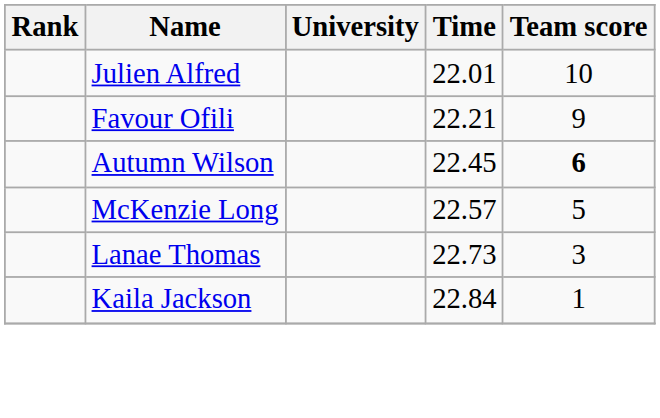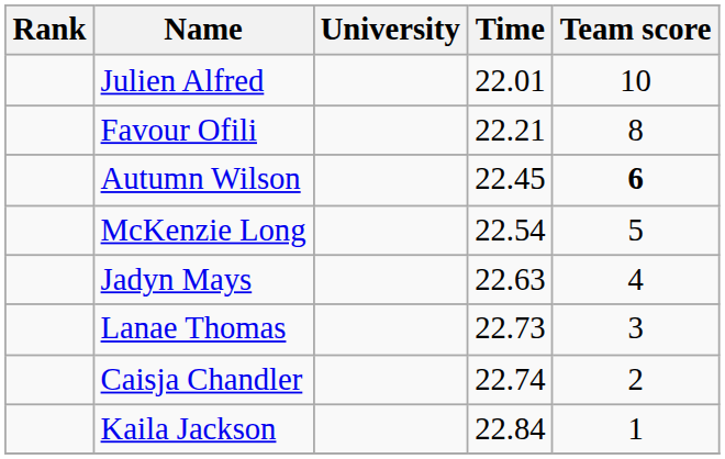 <table class="wikitable sortable" style="text-align:center">
 <tr>
 <th>Rank</th>
 <th>Name</th>
 <th>University</th>
 <th>Time</th>
 <th>Team score</th>
 </tr>
 <tr>
 <td></td>
 <td align=left> <a href='#'>Julien Alfred</a></td>
 <td></td>
 <td>22.01</td>
 <td>10</td>
 </tr>
 <tr>
 <td></td>
 <td align=left> <a href='#'>Favour Ofili</a></td>
 <td></td>
 <td>22.21</td>
-<td>9</td>
+<td>8</td>
 </tr>
 <tr>
 <td></td>
 <td align=left> <a href='#'>Autumn Wilson</a></td>
 <td></td>
 <td>22.45</td>
 <td><strong>6</strong></td>
 </tr>
 <tr>
 <td></td>
 <td align=left> <a href='#'>McKenzie Long</a></td>
 <td></td>
-<td>22.57</td>
+<td>22.54</td>
 <td>5</td>
+</tr>
+<tr>
+<td></td>
+<td align=left> <a href='#'>Jadyn Mays</a></td>
+<td></td>
+<td>22.63</td>
+<td>4</td>
 </tr>
 <tr>
 <td></td>
 <td align=left> <a href='#'>Lanae Thomas</a></td>
 <td></td>
 <td>22.73</td>
 <td>3</td>
+</tr>
+<tr>
+<td></td>
+<td align=left> <a href='#'>Caisja Chandler</a></td>
+<td></td>
+<td>22.74</td>
+<td>2</td>
 </tr>
 <tr>
 <td></td>
 <td align=left> <a href='#'>Kaila Jackson</a></td>
 <td></td>
 <td>22.84</td>
 <td>1</td>
 </tr>
 <tr>
 </tr>
 </table>
